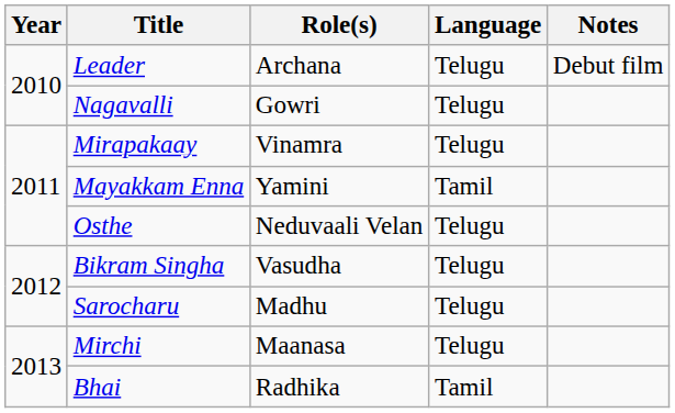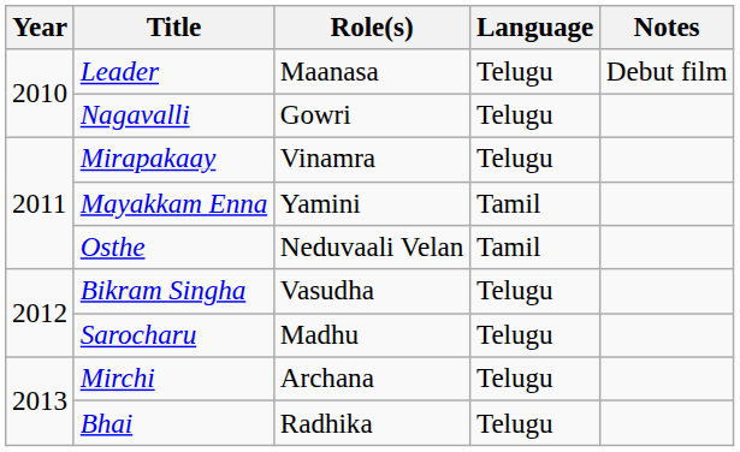 <table class="wikitable sortable">
 <tr>
 <th>Year</th>
 <th>Title</th>
 <th>Role(s)</th>
 <th>Language</th>
 <th class="unsortable">Notes</th>
 </tr>
 <tr>
 <td rowspan="2">2010</td>
 <td><em><a href='#'>Leader</a></em></td>
-<td>Archana</td>
+<td>Maanasa</td>
 <td>Telugu</td>
 <td>Debut film</td>
 </tr>
 <tr>
 <td><em><a href='#'>Nagavalli</a></em></td>
 <td>Gowri</td>
 <td>Telugu</td>
 <td></td>
 </tr>
 <tr>
 <td rowspan="3">2011</td>
 <td><em><a href='#'>Mirapakaay</a></em></td>
 <td>Vinamra</td>
 <td>Telugu</td>
 <td></td>
 </tr>
 <tr>
 <td><em><a href='#'>Mayakkam Enna</a></em></td>
 <td>Yamini</td>
 <td>Tamil</td>
 <td></td>
 </tr>
 <tr>
 <td><em><a href='#'>Osthe</a></em></td>
 <td>Neduvaali Velan</td>
-<td>Telugu</td>
+<td>Tamil</td>
 <td></td>
 </tr>
 <tr>
 <td rowspan="2">2012</td>
 <td><em><a href='#'>Bikram Singha</a></em></td>
 <td>Vasudha</td>
 <td>Telugu</td>
 <td></td>
 </tr>
 <tr>
 <td><em><a href='#'>Sarocharu</a></em></td>
 <td>Madhu</td>
 <td>Telugu</td>
 <td></td>
 </tr>
 <tr>
 <td rowspan="2">2013</td>
 <td><em><a href='#'>Mirchi</a></em></td>
-<td>Maanasa</td>
+<td>Archana</td>
 <td>Telugu</td>
 <td></td>
 </tr>
 <tr>
 <td><em><a href='#'>Bhai</a></em></td>
 <td>Radhika</td>
-<td>Tamil</td>
+<td>Telugu</td>
 <td></td>
 </tr>
 </table>
